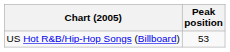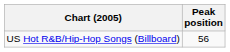 <table class="wikitable sortable">
 <tr>
 <th>Chart (2005)</th>
 <th>Peak<br>position</th>
 </tr>
 <tr>
 <td>US <a href='#'>Hot R&B/Hip-Hop Songs</a> (<em><a href='#'></em>Billboard<em></a></em>)</td>
-<td align=center>53</td>
+<td align=center>56</td>
 </tr>
 </table>
